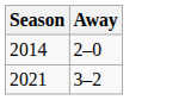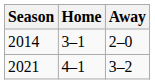 <table class="wikitable">
 <tr>
 <th>Season</th>
+<th>Home</th>
 <th>Away</th>
 </tr>
 <tr>
 <td>2014</td>
+<td>3–1</td>
 <td>2–0</td>
 </tr>
 <tr>
 <td>2021</td>
+<td>4–1</td>
 <td>3–2</td>
 </tr>
 </table>
